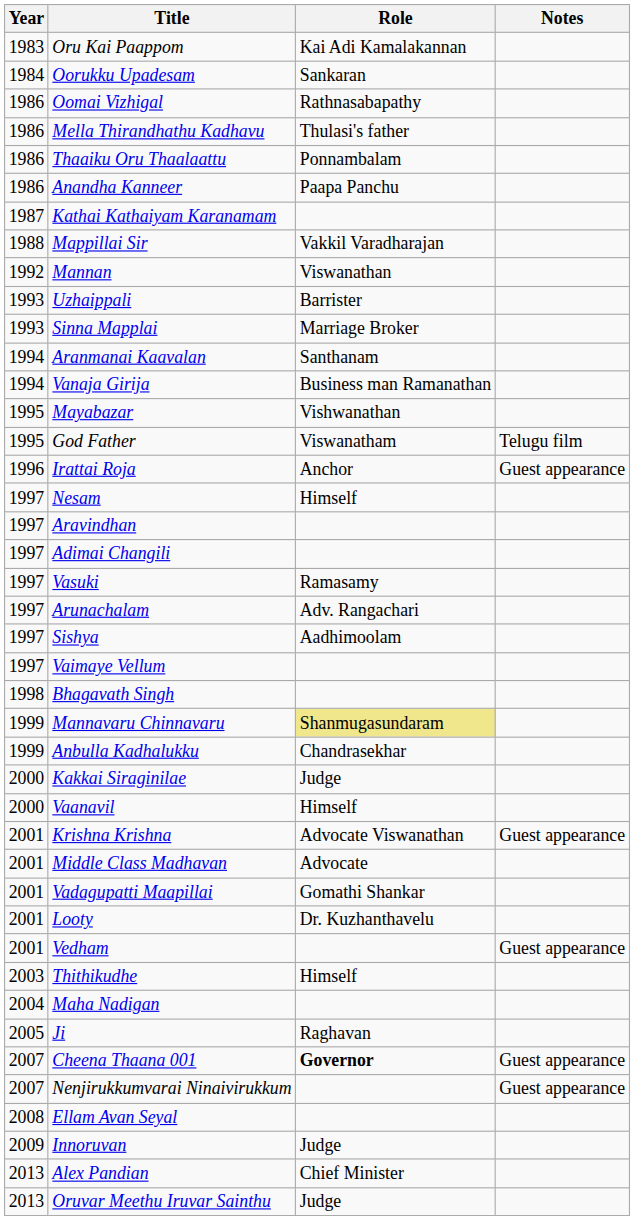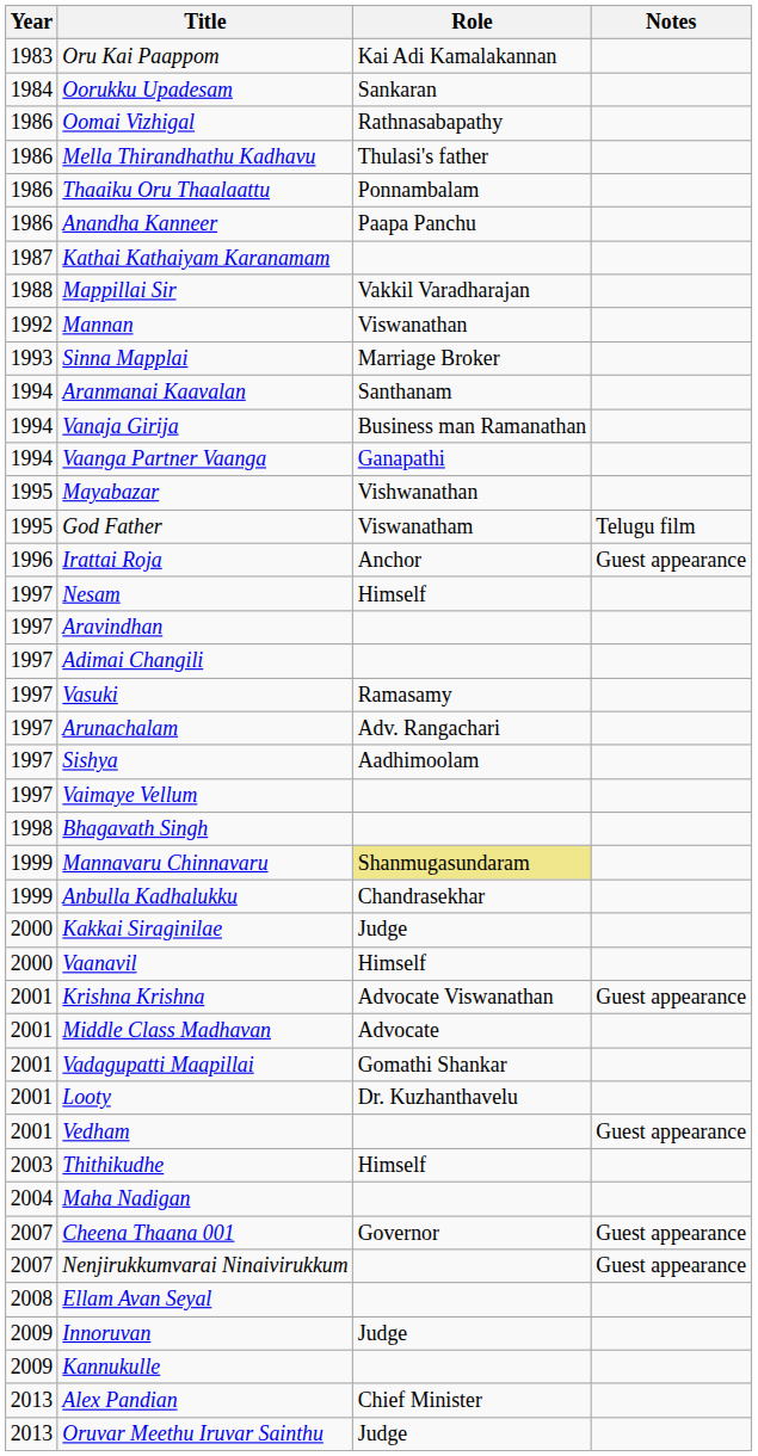 <table class="wikitable sortable">
 <tr>
 <th rowspan=2>Year</th>
 <th rowspan=2>Title</th>
 <th rowspan="2">Role</th>
 <th rowspan=2 class="unsortable">Notes</th>
 </tr>
 <tr>
 </tr>
 <tr>
 <td>1983</td>
 <td><em>Oru Kai Paappom</em></td>
 <td>Kai Adi Kamalakannan</td>
 <td></td>
 </tr>
 <tr>
 <td>1984</td>
 <td><em><a href='#'>Oorukku Upadesam</a></em></td>
 <td>Sankaran</td>
 <td></td>
 </tr>
 <tr>
 <td>1986</td>
 <td><em><a href='#'>Oomai Vizhigal</a></em></td>
 <td>Rathnasabapathy</td>
 <td></td>
 </tr>
 <tr>
 <td>1986</td>
 <td><em><a href='#'>Mella Thirandhathu Kadhavu</a></em></td>
 <td>Thulasi's father</td>
 <td></td>
 </tr>
 <tr>
 <td>1986</td>
 <td><em><a href='#'>Thaaiku Oru Thaalaattu</a></em></td>
 <td>Ponnambalam</td>
 <td></td>
 </tr>
 <tr>
 <td>1986</td>
 <td><em><a href='#'>Anandha Kanneer</a></em></td>
 <td>Paapa Panchu</td>
 <td></td>
 </tr>
 <tr>
 <td>1987</td>
 <td><em><a href='#'>Kathai Kathaiyam Karanamam</a></em></td>
 <td></td>
 <td></td>
 </tr>
 <tr>
 <td>1988</td>
 <td><em><a href='#'>Mappillai Sir</a></em></td>
 <td>Vakkil Varadharajan</td>
 <td></td>
 </tr>
 <tr>
 <td>1992</td>
 <td><em><a href='#'>Mannan</a></em></td>
 <td>Viswanathan</td>
 <td></td>
 </tr>
 <tr>
 <td>1993</td>
-<td><em><a href='#'>Uzhaippali</a></em></td>
-<td>Barrister</td>
-<td></td>
-</tr>
-<tr>
-<td>1993</td>
 <td><em><a href='#'>Sinna Mapplai</a></em></td>
 <td>Marriage Broker</td>
 <td></td>
 </tr>
 <tr>
 <td>1994</td>
 <td><em><a href='#'>Aranmanai Kaavalan</a></em></td>
 <td>Santhanam</td>
 <td></td>
 </tr>
 <tr>
 <td>1994</td>
 <td><em><a href='#'>Vanaja Girija</a></em></td>
 <td>Business man Ramanathan</td>
+<td></td>
+</tr>
+<tr>
+<td>1994</td>
+<td><em><a href='#'>Vaanga Partner Vaanga</a></em></td>
+<td><a href='#'>Ganapathi</a></td>
 <td></td>
 </tr>
 <tr>
 <td>1995</td>
 <td><em><a href='#'>Mayabazar</a></em></td>
 <td>Vishwanathan</td>
 <td></td>
 </tr>
 <tr>
 <td>1995</td>
 <td><em>God Father</em></td>
 <td>Viswanatham</td>
 <td>Telugu film</td>
 </tr>
 <tr>
 <td>1996</td>
 <td><em><a href='#'>Irattai Roja</a></em></td>
 <td>Anchor</td>
 <td>Guest appearance</td>
 </tr>
 <tr>
 <td>1997</td>
 <td><em><a href='#'>Nesam</a></em></td>
 <td>Himself</td>
 <td></td>
 </tr>
 <tr>
 <td>1997</td>
 <td><em><a href='#'>Aravindhan</a></em></td>
 <td></td>
 <td></td>
 </tr>
 <tr>
 <td>1997</td>
 <td><em><a href='#'>Adimai Changili</a></em></td>
 <td></td>
 <td></td>
 </tr>
 <tr>
 <td>1997</td>
 <td><em><a href='#'>Vasuki</a></em></td>
 <td>Ramasamy</td>
 <td></td>
 </tr>
 <tr>
 <td>1997</td>
 <td><em><a href='#'>Arunachalam</a></em></td>
 <td>Adv. Rangachari</td>
 <td></td>
 </tr>
 <tr>
 <td>1997</td>
 <td><em><a href='#'>Sishya</a></em></td>
 <td>Aadhimoolam</td>
 <td></td>
 </tr>
 <tr>
 <td>1997</td>
 <td><em><a href='#'>Vaimaye Vellum</a></em></td>
 <td></td>
 <td></td>
 </tr>
 <tr>
 <td>1998</td>
 <td><em><a href='#'>Bhagavath Singh</a></em></td>
 <td></td>
 <td></td>
 </tr>
 <tr>
 <td>1999</td>
 <td><em><a href='#'>Mannavaru Chinnavaru</a></em></td>
 <td style="background: khaki;">Shanmugasundaram</td>
 <td></td>
 </tr>
 <tr>
 <td>1999</td>
 <td><em><a href='#'>Anbulla Kadhalukku</a></em></td>
 <td>Chandrasekhar</td>
 <td></td>
 </tr>
 <tr>
 <td>2000</td>
 <td><em><a href='#'>Kakkai Siraginilae</a></em></td>
 <td>Judge</td>
 <td></td>
 </tr>
 <tr>
 <td>2000</td>
 <td><em><a href='#'>Vaanavil</a></em></td>
 <td>Himself</td>
 <td></td>
 </tr>
 <tr>
 <td>2001</td>
 <td><em><a href='#'>Krishna Krishna</a></em></td>
 <td>Advocate Viswanathan</td>
 <td>Guest appearance</td>
 </tr>
 <tr>
 <td>2001</td>
 <td><em><a href='#'>Middle Class Madhavan</a></em></td>
 <td>Advocate</td>
 <td></td>
 </tr>
 <tr>
 <td>2001</td>
 <td><em><a href='#'>Vadagupatti Maapillai</a></em></td>
 <td>Gomathi Shankar</td>
 <td></td>
 </tr>
 <tr>
 <td>2001</td>
 <td><em><a href='#'>Looty</a></em></td>
 <td>Dr. Kuzhanthavelu</td>
 <td></td>
 </tr>
 <tr>
 <td>2001</td>
 <td><em><a href='#'>Vedham</a></em></td>
 <td></td>
 <td>Guest appearance</td>
 </tr>
 <tr>
 <td>2003</td>
 <td><em><a href='#'>Thithikudhe</a></em></td>
 <td>Himself</td>
 <td></td>
 </tr>
 <tr>
 <td>2004</td>
 <td><em><a href='#'>Maha Nadigan</a></em></td>
 <td></td>
 <td></td>
 </tr>
 <tr>
-<td>2005</td>
-<td><em><a href='#'>Ji</a></em></td>
-<td>Raghavan</td>
-<td></td>
-</tr>
-<tr>
 <td>2007</td>
 <td><em><a href='#'>Cheena Thaana 001</a></em></td>
-<td><strong>Governor</strong></td>
+<td>Governor</td>
 <td>Guest appearance</td>
 </tr>
 <tr>
 <td>2007</td>
 <td><em>Nenjirukkumvarai Ninaivirukkum</em></td>
 <td></td>
 <td>Guest appearance</td>
 </tr>
 <tr>
 <td>2008</td>
 <td><em><a href='#'>Ellam Avan Seyal</a></em></td>
 <td></td>
 <td></td>
 </tr>
 <tr>
 <td>2009</td>
 <td><em><a href='#'>Innoruvan</a></em></td>
 <td>Judge</td>
 <td></td>
 </tr>
 <tr>
+<td>2009</td>
+<td><em><a href='#'>Kannukulle</a></em></td>
+<td></td>
+<td></td>
+</tr>
+<tr>
 <td>2013</td>
 <td><em><a href='#'>Alex Pandian</a></em></td>
 <td>Chief Minister</td>
 <td></td>
 </tr>
 <tr>
 <td>2013</td>
 <td><em><a href='#'>Oruvar Meethu Iruvar Sainthu</a></em></td>
 <td>Judge</td>
 <td></td>
 </tr>
 </table>
